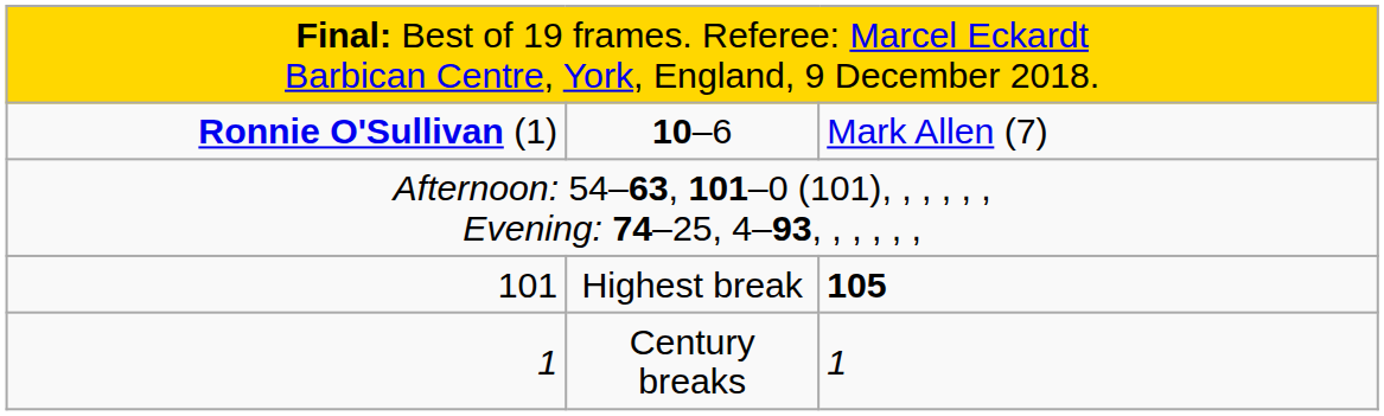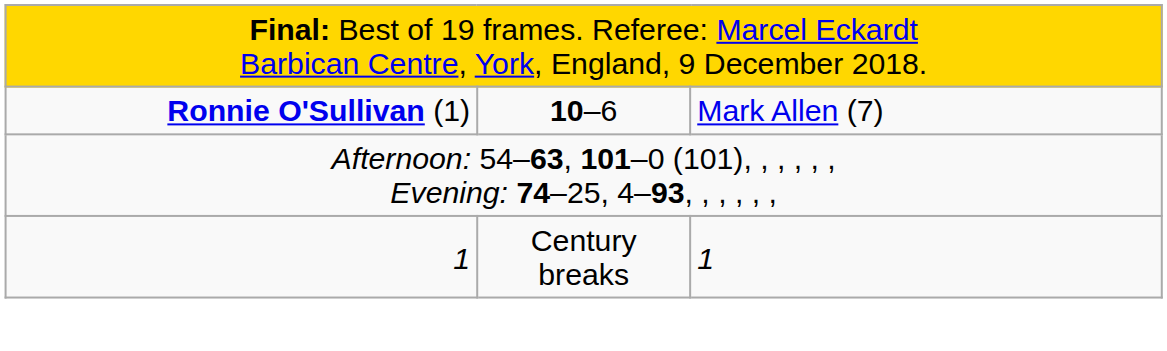 <table class="wikitable" style="font-size: 95%; margin: 1em auto 1em auto;">
 <tr>
 <td colspan="3" align="center" bgcolor="#ffd700"><strong>Final:</strong> Best of 19 frames. Referee: <a href='#'>Marcel Eckardt</a><br><a href='#'>Barbican Centre</a>, <a href='#'>York</a>, England, 9 December 2018.</td>
 </tr>
 <tr>
 <td width="230" align="right"><strong><a href='#'>Ronnie O'Sullivan</a></strong> (1)<br></td>
 <td width="100" align="center"><strong>10</strong>–6</td>
 <td width="230"><a href='#'>Mark Allen</a> (7)<br></td>
 </tr>
 <tr>
 <td colspan="3" align="center" style="font-size: 100%"><em>Afternoon:</em> 54–<strong>63</strong>, <strong>101</strong>–0 (101), , , , , , <br><em>Evening:</em> <strong>74</strong>–25, 4–<strong>93</strong>, , , , , , </td>
 </tr>
 <tr>
-<td align="right">101</td>
-<td align="center">Highest break</td>
-<td><strong>105</strong></td>
-</tr>
-<tr>
 <td align="right"><em>1</em></td>
 <td align="center">Century breaks</td>
 <td><em>1</em></td>
 </tr>
 </table>
